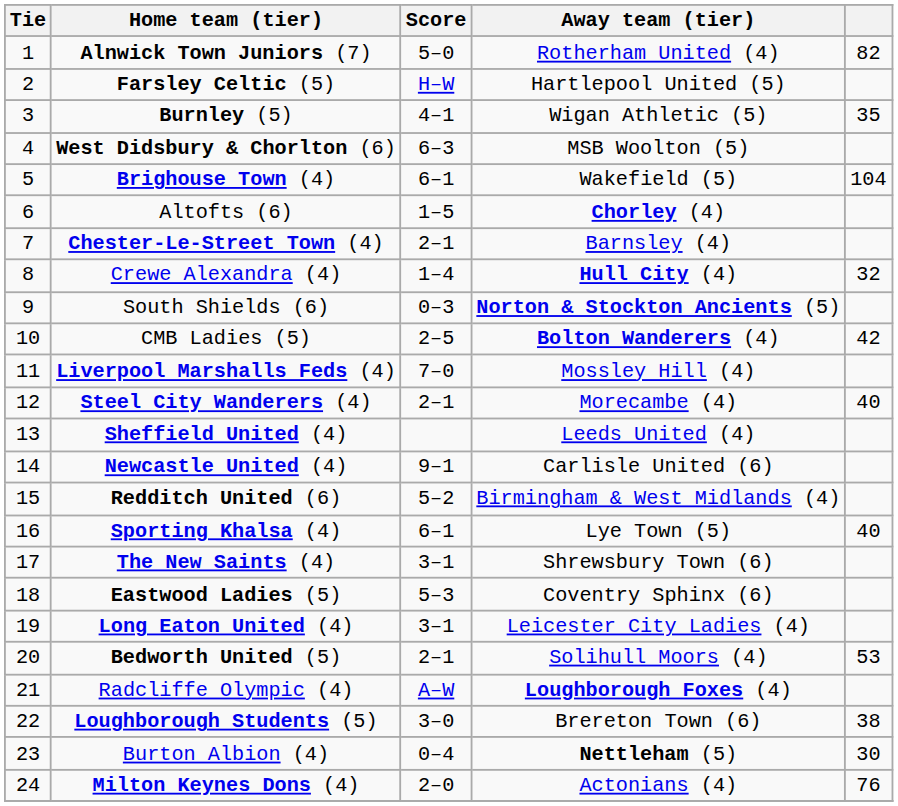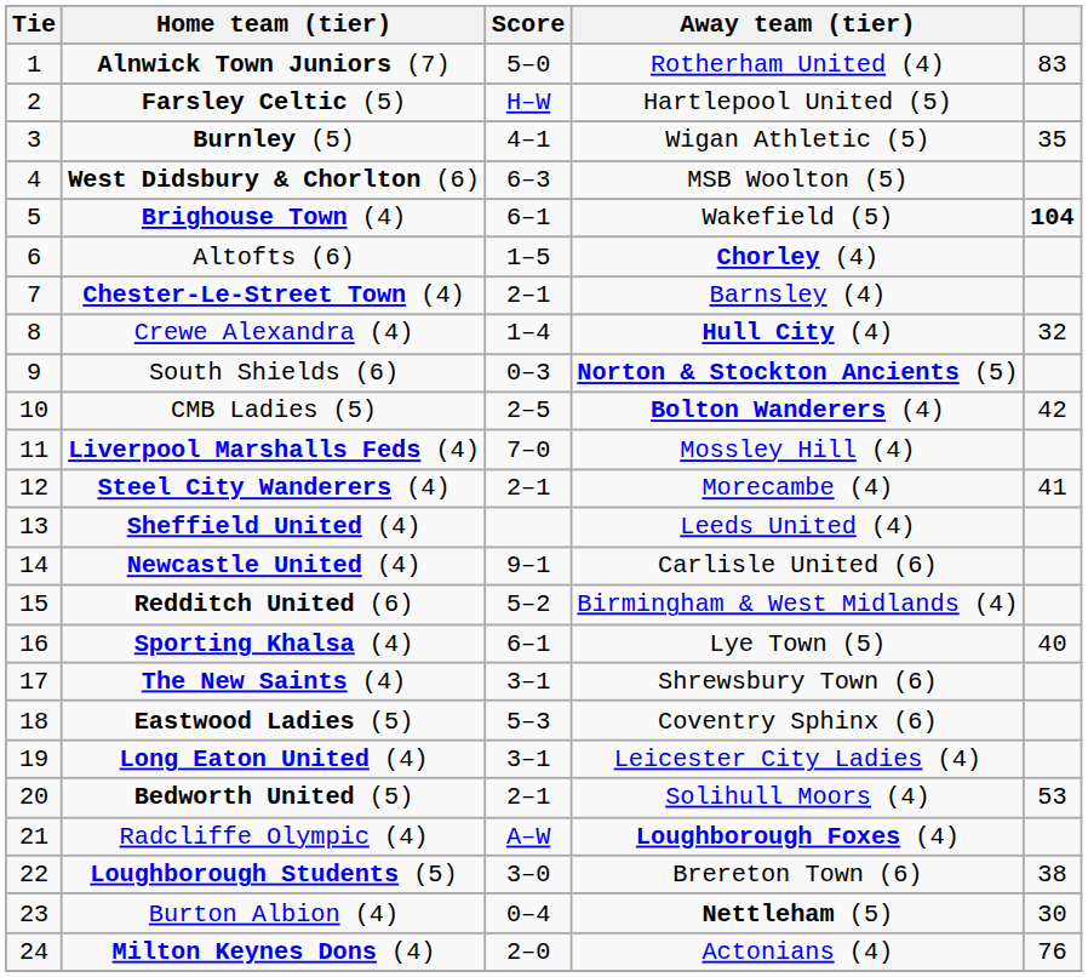 <table class="wikitable" style="text-align:center; font-size:85%">
 <tr>
 <th>Tie</th>
 <th>Home team (tier)</th>
 <th>Score</th>
 <th>Away team (tier)</th>
 <th></th>
 </tr>
 <tr>
 <td>1</td>
 <td><strong>Alnwick Town Juniors</strong> (7)</td>
 <td>5–0</td>
 <td><a href='#'>Rotherham United</a> (4)</td>
-<td>82</td>
+<td>83</td>
 </tr>
 <tr>
 <td>2</td>
 <td><strong>Farsley Celtic</strong> (5)</td>
 <td><a href='#'>H–W</a></td>
 <td>Hartlepool United (5)</td>
 <td></td>
 </tr>
 <tr>
 <td>3</td>
 <td><strong>Burnley</strong> (5)</td>
 <td>4–1</td>
 <td>Wigan Athletic (5)</td>
 <td>35</td>
 </tr>
 <tr>
 <td>4</td>
 <td><strong>West Didsbury & Chorlton</strong> (6)</td>
 <td>6–3</td>
 <td>MSB Woolton (5)</td>
 <td></td>
 </tr>
 <tr>
 <td>5</td>
 <td><strong><a href='#'>Brighouse Town</a></strong> (4)</td>
 <td>6–1</td>
 <td>Wakefield (5)</td>
-<td>104</td>
+<td><strong>104</strong></td>
 </tr>
 <tr>
 <td>6</td>
 <td>Altofts (6)</td>
 <td>1–5</td>
 <td><strong><a href='#'>Chorley</a></strong> (4)</td>
 <td></td>
 </tr>
 <tr>
 <td>7</td>
 <td><strong><a href='#'>Chester-Le-Street Town</a></strong> (4)</td>
 <td>2–1</td>
 <td><a href='#'>Barnsley</a> (4)</td>
 <td></td>
 </tr>
 <tr>
 <td>8</td>
 <td><a href='#'>Crewe Alexandra</a> (4)</td>
 <td>1–4</td>
 <td><strong><a href='#'>Hull City</a></strong> (4)</td>
 <td>32</td>
 </tr>
 <tr>
 <td>9</td>
 <td>South Shields (6)</td>
 <td>0–3</td>
 <td><strong><a href='#'>Norton & Stockton Ancients</a></strong> (5)</td>
 <td></td>
 </tr>
 <tr>
 <td>10</td>
 <td>CMB Ladies (5)</td>
 <td>2–5</td>
 <td><strong><a href='#'>Bolton Wanderers</a></strong> (4)</td>
 <td>42</td>
 </tr>
 <tr>
 <td>11</td>
 <td><strong><a href='#'>Liverpool Marshalls Feds</a></strong> (4)</td>
 <td>7–0</td>
 <td><a href='#'>Mossley Hill</a> (4)</td>
 <td></td>
 </tr>
 <tr>
 <td>12</td>
 <td><strong><a href='#'>Steel City Wanderers</a></strong> (4)</td>
 <td>2–1</td>
 <td><a href='#'>Morecambe</a> (4)</td>
-<td>40</td>
+<td>41</td>
 </tr>
 <tr>
 <td>13</td>
 <td><strong><a href='#'>Sheffield United</a></strong> (4)</td>
 <td></td>
 <td><a href='#'>Leeds United</a> (4)</td>
 <td></td>
 </tr>
 <tr>
 <td>14</td>
 <td><strong><a href='#'>Newcastle United</a></strong> (4)</td>
 <td>9–1</td>
 <td>Carlisle United (6)</td>
 <td></td>
 </tr>
 <tr>
 <td>15</td>
 <td><strong>Redditch United</strong> (6)</td>
 <td>5–2</td>
 <td><a href='#'>Birmingham & West Midlands</a> (4)</td>
 <td></td>
 </tr>
 <tr>
 <td>16</td>
 <td><strong><a href='#'>Sporting Khalsa</a></strong> (4)</td>
 <td>6–1</td>
 <td>Lye Town (5)</td>
 <td>40</td>
 </tr>
 <tr>
 <td>17</td>
 <td><strong><a href='#'>The New Saints</a></strong> (4)</td>
 <td>3–1</td>
 <td>Shrewsbury Town (6)</td>
 <td></td>
 </tr>
 <tr>
 <td>18</td>
 <td><strong>Eastwood Ladies</strong> (5)</td>
 <td>5–3</td>
 <td>Coventry Sphinx (6)</td>
 <td></td>
 </tr>
 <tr>
 <td>19</td>
 <td><strong><a href='#'>Long Eaton United</a></strong> (4)</td>
 <td>3–1</td>
 <td><a href='#'>Leicester City Ladies</a> (4)</td>
 <td></td>
 </tr>
 <tr>
 <td>20</td>
 <td><strong>Bedworth United</strong> (5)</td>
 <td>2–1</td>
 <td><a href='#'>Solihull Moors</a> (4)</td>
 <td>53</td>
 </tr>
 <tr>
 <td>21</td>
 <td><a href='#'>Radcliffe Olympic</a> (4)</td>
 <td><a href='#'>A–W</a></td>
 <td><strong><a href='#'>Loughborough Foxes</a></strong> (4)</td>
 <td></td>
 </tr>
 <tr>
 <td>22</td>
 <td><strong><a href='#'>Loughborough Students</a></strong> (5)</td>
 <td>3–0</td>
 <td>Brereton Town (6)</td>
 <td>38</td>
 </tr>
 <tr>
 <td>23</td>
 <td><a href='#'>Burton Albion</a> (4)</td>
 <td>0–4</td>
 <td><strong>Nettleham</strong> (5)</td>
 <td>30</td>
 </tr>
 <tr>
 <td>24</td>
 <td><strong><a href='#'>Milton Keynes Dons</a></strong> (4)</td>
 <td>2–0</td>
 <td><a href='#'>Actonians</a> (4)</td>
 <td>76</td>
 </tr>
 <tr>
 </tr>
 </table>
